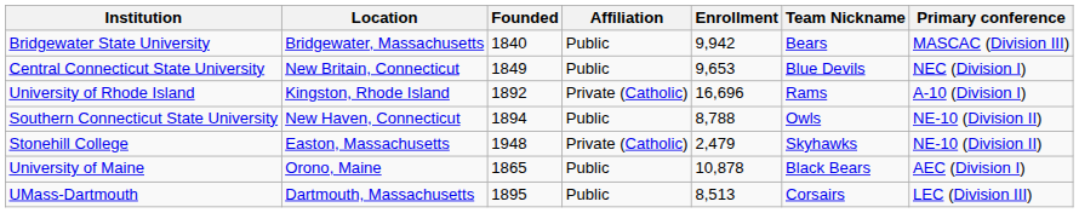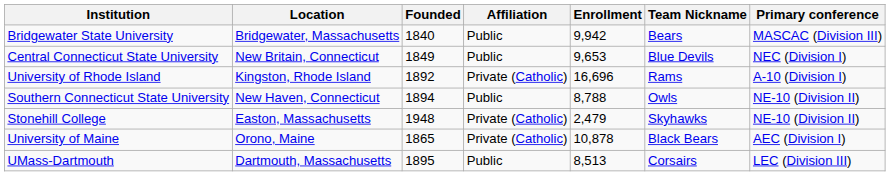 <table class="wikitable">
 <tr>
 <th>Institution</th>
 <th>Location</th>
 <th>Founded</th>
 <th>Affiliation</th>
 <th>Enrollment</th>
 <th>Team Nickname</th>
 <th>Primary conference</th>
 </tr>
 <tr>
 <td><a href='#'>Bridgewater State University</a></td>
 <td><a href='#'>Bridgewater, Massachusetts</a></td>
 <td>1840</td>
 <td>Public</td>
 <td>9,942</td>
 <td><a href='#'>Bears</a></td>
 <td><a href='#'>MASCAC</a> (<a href='#'>Division III</a>)</td>
 </tr>
 <tr>
 <td><a href='#'>Central Connecticut State University</a></td>
 <td><a href='#'>New Britain, Connecticut</a></td>
 <td>1849</td>
 <td>Public</td>
 <td>9,653</td>
 <td><a href='#'>Blue Devils</a></td>
 <td><a href='#'>NEC</a> (<a href='#'>Division I</a>)</td>
 </tr>
 <tr>
 <td><a href='#'>University of Rhode Island</a></td>
 <td><a href='#'>Kingston, Rhode Island</a></td>
 <td>1892</td>
 <td>Private (<a href='#'>Catholic</a>)</td>
 <td>16,696</td>
 <td><a href='#'>Rams</a></td>
 <td><a href='#'>A-10</a> (<a href='#'>Division I</a>)</td>
 </tr>
 <tr>
 <td><a href='#'>Southern Connecticut State University</a></td>
 <td><a href='#'>New Haven, Connecticut</a></td>
 <td>1894</td>
 <td>Public</td>
 <td>8,788</td>
 <td><a href='#'>Owls</a></td>
 <td><a href='#'>NE-10</a> (<a href='#'>Division II</a>)</td>
 </tr>
 <tr>
 <td><a href='#'>Stonehill College</a></td>
 <td><a href='#'>Easton, Massachusetts</a></td>
 <td>1948</td>
 <td>Private (<a href='#'>Catholic</a>)</td>
 <td>2,479</td>
 <td><a href='#'>Skyhawks</a></td>
 <td><a href='#'>NE-10</a> (<a href='#'>Division II</a>)</td>
 </tr>
 <tr>
 <td><a href='#'>University of Maine</a></td>
 <td><a href='#'>Orono, Maine</a></td>
 <td>1865</td>
-<td>Public</td>
+<td>Private (<a href='#'>Catholic</a>)</td>
 <td>10,878</td>
 <td><a href='#'>Black Bears</a></td>
 <td><a href='#'>AEC</a> (<a href='#'>Division I</a>)</td>
 </tr>
 <tr>
 <td><a href='#'>UMass-Dartmouth</a></td>
 <td><a href='#'>Dartmouth, Massachusetts</a></td>
 <td>1895</td>
 <td>Public</td>
 <td>8,513</td>
 <td><a href='#'>Corsairs</a></td>
 <td><a href='#'>LEC</a> (<a href='#'>Division III</a>)</td>
 </tr>
 </table>
